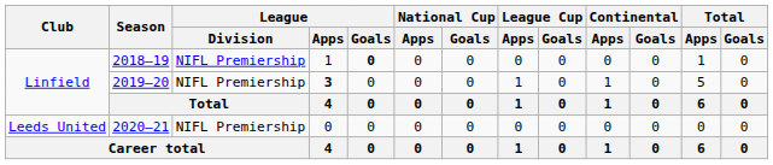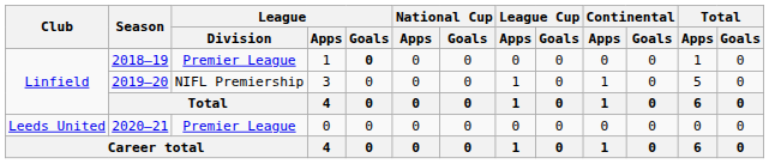 <table class="wikitable" style="text-align: center;">
 <tr>
 <th rowspan="2">Club</th>
 <th rowspan="2">Season</th>
 <th colspan="3">League</th>
 <th colspan="2">National Cup</th>
 <th colspan="2">League Cup</th>
 <th colspan="2">Continental</th>
 <th colspan="2">Total</th>
 </tr>
 <tr>
 <th>Division</th>
 <th>Apps</th>
 <th>Goals</th>
 <th>Apps</th>
 <th>Goals</th>
 <th>Apps</th>
 <th>Goals</th>
 <th>Apps</th>
 <th>Goals</th>
 <th>Apps</th>
 <th>Goals</th>
 </tr>
 <tr>
 <td rowspan="3"><a href='#'>Linfield</a></td>
 <td><a href='#'>2018–19</a></td>
-<td rowspan="1"><a href='#'>NIFL Premiership</a></td>
+<td><a href='#'>Premier League</a></td>
 <td>1</td>
 <td><strong>0</strong></td>
 <td>0</td>
 <td>0</td>
 <td>0</td>
 <td>0</td>
 <td>0</td>
 <td>0</td>
 <td>1</td>
 <td>0</td>
 </tr>
 <tr>
 <td><a href='#'>2019–20</a></td>
 <td>NIFL Premiership</td>
-<td><strong>3</strong></td>
+<td>3</td>
 <td>0</td>
 <td>0</td>
 <td>0</td>
 <td>1</td>
 <td>0</td>
 <td>1</td>
 <td>0</td>
 <td>5</td>
 <td>0</td>
 </tr>
 <tr>
 <th colspan="2">Total</th>
 <th>4</th>
 <th>0</th>
 <th>0</th>
 <th>0</th>
 <th>1</th>
 <th>0</th>
 <th>1</th>
 <th>0</th>
 <th>6</th>
 <th>0</th>
 </tr>
 <tr>
 <td><a href='#'>Leeds United</a></td>
 <td><a href='#'>2020–21</a></td>
-<td>NIFL Premiership</td>
+<td><a href='#'>Premier League</a></td>
 <td>0</td>
 <td>0</td>
 <td>0</td>
 <td>0</td>
 <td>0</td>
 <td>0</td>
 <td>0</td>
 <td>0</td>
 <td>0</td>
 <td>0</td>
 </tr>
 <tr>
 <th colspan="3">Career total</th>
 <th>4</th>
 <th>0</th>
 <th>0</th>
 <th>0</th>
 <th>1</th>
 <th>0</th>
 <th>1</th>
 <th>0</th>
 <th>6</th>
 <th>0</th>
 </tr>
 </table>
